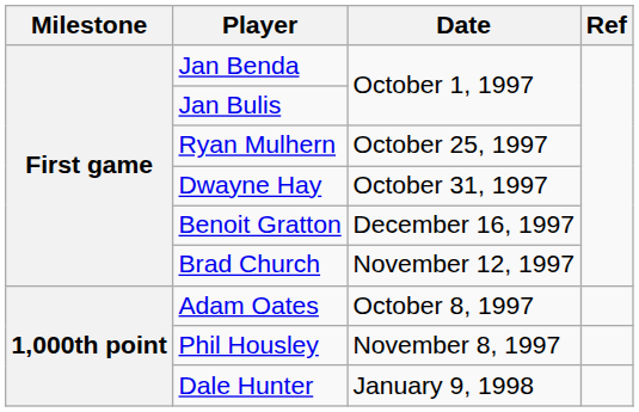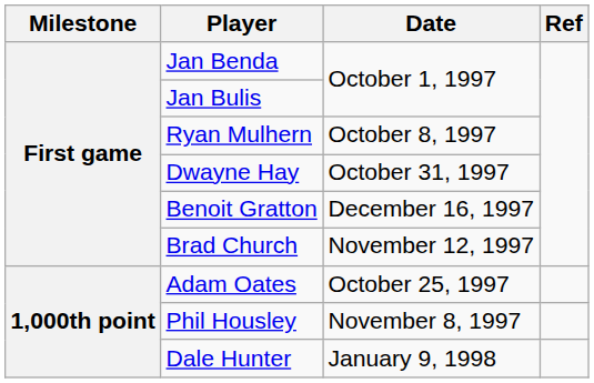 <table class="wikitable">
 <tr>
 <th scope="col">Milestone</th>
 <th scope="col">Player</th>
 <th scope="col">Date</th>
 <th scope="col">Ref</th>
 </tr>
 <tr>
 <th rowspan=6>First game</th>
 <td><a href='#'>Jan Benda</a></td>
 <td rowspan=2>October 1, 1997</td>
 <td rowspan=6></td>
 </tr>
 <tr>
 <td><a href='#'>Jan Bulis</a></td>
 </tr>
 <tr>
 <td><a href='#'>Ryan Mulhern</a></td>
-<td>October 25, 1997</td>
+<td>October 8, 1997</td>
 </tr>
 <tr>
 <td><a href='#'>Dwayne Hay</a></td>
 <td>October 31, 1997</td>
 </tr>
 <tr>
 <td><a href='#'>Benoit Gratton</a></td>
 <td>December 16, 1997</td>
 </tr>
 <tr>
 <td><a href='#'>Brad Church</a></td>
 <td>November 12, 1997</td>
 </tr>
 <tr>
 <th rowspan="3">1,000th point</th>
 <td><a href='#'>Adam Oates</a></td>
-<td>October 8, 1997</td>
+<td>October 25, 1997</td>
 <td></td>
 </tr>
 <tr>
 <td><a href='#'>Phil Housley</a></td>
 <td>November 8, 1997</td>
 <td></td>
 </tr>
 <tr>
 <td><a href='#'>Dale Hunter</a></td>
 <td>January 9, 1998</td>
 <td></td>
 </tr>
 </table>
